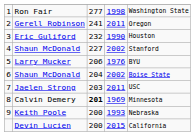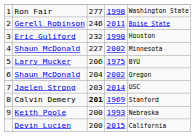 <table class="wikitable">
 <tr>
 </tr>
 <tr>
 <td>1</td>
 <td>Ron Fair</td>
 <td>277</td>
 <td><a href='#'>1998</a></td>
 <td style="font-size:80%;">Washington State</td>
 </tr>
 <tr>
 <td>2</td>
 <td><a href='#'>Gerell Robinson</a></td>
-<td>241</td>
+<td>246</td>
 <td><a href='#'>2011</a></td>
-<td style="font-size:80%;">Oregon</td>
+<td style="font-size:80%;"><a href='#'>Boise State</a></td>
 </tr>
 <tr>
 <td>3</td>
 <td><a href='#'>Eric Guliford</a></td>
 <td>232</td>
 <td><a href='#'>1990</a></td>
 <td style="font-size:80%;">Houston</td>
 </tr>
 <tr>
 <td>4</td>
 <td><a href='#'>Shaun McDonald</a></td>
 <td>227</td>
 <td><a href='#'>2002</a></td>
-<td style="font-size:80%;">Stanford</td>
+<td style="font-size:80%;">Minnesota</td>
 </tr>
 <tr>
 <td>5</td>
 <td><a href='#'>Larry Mucker</a></td>
 <td>206</td>
-<td><a href='#'>1976</a></td>
+<td><a href='#'>1975</a></td>
 <td style="font-size:80%;">BYU</td>
 </tr>
 <tr>
 <td>6</td>
 <td><a href='#'>Shaun McDonald</a></td>
 <td>204</td>
 <td><a href='#'>2002</a></td>
-<td style="font-size:80%;"><a href='#'>Boise State</a></td>
+<td style="font-size:80%;">Oregon</td>
 </tr>
 <tr>
 <td>7</td>
 <td><a href='#'>Jaelen Strong</a></td>
 <td>203</td>
-<td><a href='#'>2011</a></td>
+<td><a href='#'>2014</a></td>
 <td style="font-size:80%;">USC</td>
 </tr>
 <tr>
 <td>8</td>
 <td>Calvin Demery</td>
 <td><strong>201</strong></td>
 <td><a href='#'>1969</a></td>
-<td style="font-size:80%;">Minnesota</td>
+<td style="font-size:80%;">Stanford</td>
 </tr>
 <tr>
 <td>9</td>
 <td><a href='#'>Keith Poole</a></td>
 <td>200</td>
 <td><a href='#'>1993</a></td>
 <td style="font-size:80%;">Nebraska</td>
 </tr>
 <tr>
 <td></td>
 <td><a href='#'>Devin Lucien</a></td>
 <td>200</td>
 <td><a href='#'>2015</a></td>
 <td style="font-size:80%;">California</td>
 </tr>
 </table>
